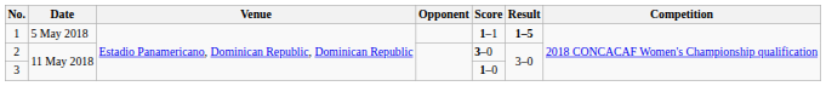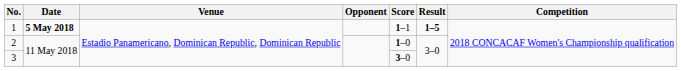 <table class="wikitable">
 <tr>
 <th>No.</th>
 <th>Date</th>
 <th>Venue</th>
 <th>Opponent</th>
 <th>Score</th>
 <th>Result</th>
 <th>Competition</th>
 </tr>
 <tr>
 <td style="text-align:center;">1</td>
-<td>5 May 2018</td>
+<td><strong>5 May 2018</strong></td>
 <td rowspan=3><a href='#'>Estadio Panamericano</a>, <a href='#'>Dominican Republic</a>, <a href='#'>Dominican Republic</a></td>
 <td></td>
 <td style="text-align:center;"><strong>1</strong>–1</td>
 <td style="text-align:center;"><strong>1–5</strong></td>
 <td rowspan=3><a href='#'>2018 CONCACAF Women's Championship qualification</a></td>
 </tr>
 <tr>
 <td style="text-align:center;">2</td>
 <td rowspan=2>11 May 2018</td>
 <td rowspan=2></td>
-<td><strong>3</strong>–0</td>
+<td style="text-align:center;"><strong>1</strong>–0</td>
 <td rowspan=2 style="text-align:center;">3–0</td>
 </tr>
 <tr style="text-align:center;">
 <td>3</td>
-<td style="text-align:center;"><strong>1</strong>–0</td>
+<td><strong>3</strong>–0</td>
 </tr>
 </table>
